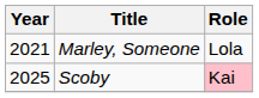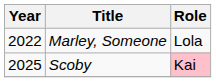 <table class="wikitable sortable">
 <tr>
 <th>Year</th>
 <th>Title</th>
 <th>Role</th>
 </tr>
 <tr>
-<td>2021</td>
+<td>2022</td>
 <td><em>Marley, Someone</em></td>
 <td>Lola</td>
 </tr>
 <tr>
 <td>2025</td>
 <td><em>Scoby</em></td>
 <td style="background: pink;">Kai</td>
 </tr>
 <tr>
 </tr>
 </table>
